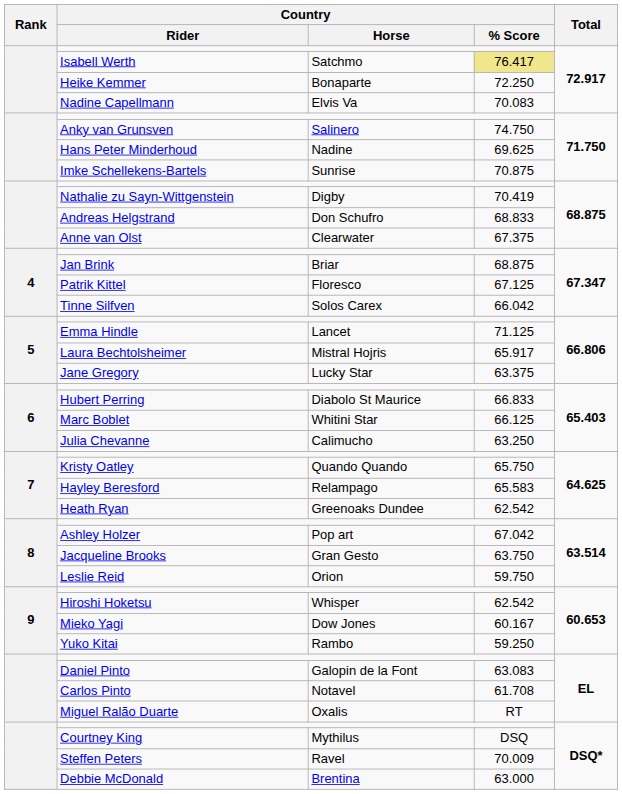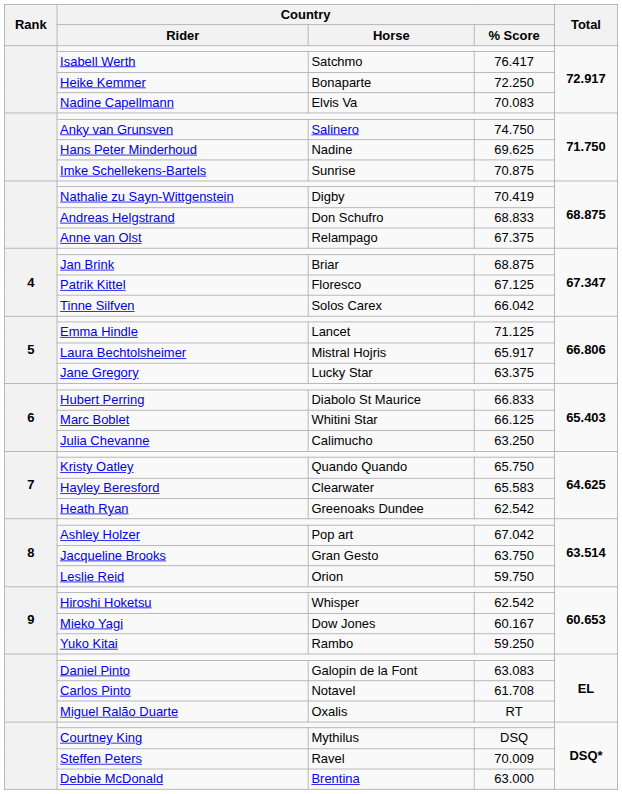 <table class="wikitable sortable" style="text-align:center" width =60%>
 <tr>
 <th rowspan=2>Rank</th>
 <th colspan=3>Country</th>
 <th rowspan=2>Total</th>
 </tr>
 <tr>
 <th>Rider</th>
 <th>Horse</th>
 <th>% Score</th>
 </tr>
 <tr>
 <th rowspan=4></th>
 <td colspan=3><strong></strong></td>
 <td rowspan=4><strong>72.917</strong></td>
 </tr>
 <tr>
 <td align=left><a href='#'>Isabell Werth</a></td>
 <td align=left>Satchmo</td>
-<td style="background: khaki;">76.417</td>
+<td>76.417</td>
 </tr>
 <tr>
 <td align=left><a href='#'>Heike Kemmer</a></td>
 <td align=left>Bonaparte</td>
 <td>72.250</td>
 </tr>
 <tr>
 <td align=left><a href='#'>Nadine Capellmann</a></td>
 <td align=left>Elvis Va</td>
 <td>70.083</td>
 </tr>
 <tr>
 <th rowspan=4></th>
 <td colspan=3><strong></strong></td>
 <td rowspan=4><strong>71.750</strong></td>
 </tr>
 <tr>
 <td align=left><a href='#'>Anky van Grunsven</a></td>
 <td align=left><a href='#'>Salinero</a></td>
 <td>74.750</td>
 </tr>
 <tr>
 <td align=left><a href='#'>Hans Peter Minderhoud</a></td>
 <td align=left>Nadine</td>
 <td>69.625</td>
 </tr>
 <tr>
 <td align=left><a href='#'>Imke Schellekens-Bartels</a></td>
 <td align=left>Sunrise</td>
 <td>70.875</td>
 </tr>
 <tr>
 <th rowspan=4></th>
 <td colspan=3><strong></strong></td>
 <td rowspan=4><strong>68.875</strong></td>
 </tr>
 <tr>
 <td align=left><a href='#'>Nathalie zu Sayn-Wittgenstein</a></td>
 <td align=left>Digby</td>
 <td>70.419</td>
 </tr>
 <tr>
 <td align=left><a href='#'>Andreas Helgstrand</a></td>
 <td align=left>Don Schufro</td>
 <td>68.833</td>
 </tr>
 <tr>
 <td align=left><a href='#'>Anne van Olst</a></td>
-<td align=left>Clearwater</td>
+<td align=left>Relampago</td>
 <td>67.375</td>
 </tr>
 <tr>
 <th rowspan=4>4</th>
 <td colspan=3><strong></strong></td>
 <td rowspan=4><strong>67.347</strong></td>
 </tr>
 <tr>
 <td align=left><a href='#'>Jan Brink</a></td>
 <td align=left>Briar</td>
 <td>68.875</td>
 </tr>
 <tr>
 <td align=left><a href='#'>Patrik Kittel</a></td>
 <td align=left>Floresco</td>
 <td>67.125</td>
 </tr>
 <tr>
 <td align=left><a href='#'>Tinne Silfven</a></td>
 <td align=left>Solos Carex</td>
 <td>66.042</td>
 </tr>
 <tr>
 <th rowspan=4>5</th>
 <td colspan=3><strong></strong></td>
 <td rowspan=4><strong>66.806</strong></td>
 </tr>
 <tr>
 <td align=left><a href='#'>Emma Hindle</a></td>
 <td align=left>Lancet</td>
 <td>71.125</td>
 </tr>
 <tr>
 <td align=left><a href='#'>Laura Bechtolsheimer</a></td>
 <td align=left>Mistral Hojris</td>
 <td>65.917</td>
 </tr>
 <tr>
 <td align=left><a href='#'>Jane Gregory</a></td>
 <td align=left>Lucky Star</td>
 <td>63.375</td>
 </tr>
 <tr>
 <th rowspan=4>6</th>
 <td colspan=3><strong></strong></td>
 <td rowspan=4><strong>65.403</strong></td>
 </tr>
 <tr>
 <td align=left><a href='#'>Hubert Perring</a></td>
 <td align=left>Diabolo St Maurice</td>
 <td>66.833</td>
 </tr>
 <tr>
 <td align=left><a href='#'>Marc Boblet</a></td>
 <td align=left>Whitini Star</td>
 <td>66.125</td>
 </tr>
 <tr>
 <td align=left><a href='#'>Julia Chevanne</a></td>
 <td align=left>Calimucho</td>
 <td>63.250</td>
 </tr>
 <tr>
 <th rowspan=4>7</th>
 <td colspan=3><strong></strong></td>
 <td rowspan=4><strong>64.625</strong></td>
 </tr>
 <tr>
 <td align=left><a href='#'>Kristy Oatley</a></td>
 <td align=left>Quando Quando</td>
 <td>65.750</td>
 </tr>
 <tr>
 <td align=left><a href='#'>Hayley Beresford</a></td>
-<td align=left>Relampago</td>
+<td align=left>Clearwater</td>
 <td>65.583</td>
 </tr>
 <tr>
 <td align=left><a href='#'>Heath Ryan</a></td>
 <td align=left>Greenoaks Dundee</td>
 <td>62.542</td>
 </tr>
 <tr>
 <th rowspan=4>8</th>
 <td colspan=3><strong></strong></td>
 <td rowspan=4><strong>63.514</strong></td>
 </tr>
 <tr>
 <td align=left><a href='#'>Ashley Holzer</a></td>
 <td align=left>Pop art</td>
 <td>67.042</td>
 </tr>
 <tr>
 <td align=left><a href='#'>Jacqueline Brooks</a></td>
 <td align=left>Gran Gesto</td>
 <td>63.750</td>
 </tr>
 <tr>
 <td align=left><a href='#'>Leslie Reid</a></td>
 <td align=left>Orion</td>
 <td>59.750</td>
 </tr>
 <tr>
 <th rowspan=4>9</th>
 <td colspan=3><strong></strong></td>
 <td rowspan=4><strong>60.653</strong></td>
 </tr>
 <tr>
 <td align=left><a href='#'>Hiroshi Hoketsu</a></td>
 <td align=left>Whisper</td>
 <td>62.542</td>
 </tr>
 <tr>
 <td align=left><a href='#'>Mieko Yagi</a></td>
 <td align=left>Dow Jones</td>
 <td>60.167</td>
 </tr>
 <tr>
 <td align=left><a href='#'>Yuko Kitai</a></td>
 <td align=left>Rambo</td>
 <td>59.250</td>
 </tr>
 <tr>
 <th rowspan=4></th>
 <td colspan=3><strong></strong></td>
 <td rowspan=4><strong>EL</strong></td>
 </tr>
 <tr>
 <td align=left><a href='#'>Daniel Pinto</a></td>
 <td align=left>Galopin de la Font</td>
 <td>63.083</td>
 </tr>
 <tr>
 <td align=left><a href='#'>Carlos Pinto</a></td>
 <td align=left>Notavel</td>
 <td>61.708</td>
 </tr>
 <tr>
 <td align=left><a href='#'>Miguel Ralão Duarte</a></td>
 <td align=left>Oxalis</td>
 <td>RT</td>
 </tr>
 <tr>
 <th rowspan=4></th>
 <td colspan=3><strong></strong></td>
 <td rowspan=4><strong>DSQ*</strong></td>
 </tr>
 <tr>
 <td align=left><a href='#'>Courtney King</a></td>
 <td align=left>Mythilus</td>
 <td>DSQ</td>
 </tr>
 <tr>
 <td align=left><a href='#'>Steffen Peters</a></td>
 <td align=left>Ravel</td>
 <td>70.009</td>
 </tr>
 <tr>
 <td align=left><a href='#'>Debbie McDonald</a></td>
 <td align=left><a href='#'>Brentina</a></td>
 <td>63.000</td>
 </tr>
 </table>
